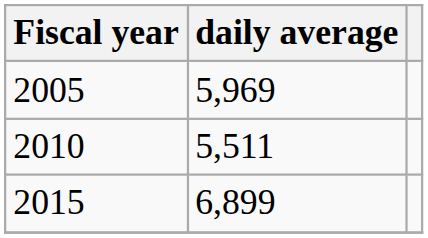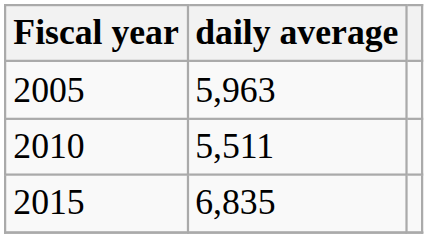 <table class="wikitable">
 <tr>
 <th>Fiscal year</th>
 <th>daily average</th>
 <th></th>
 </tr>
 <tr>
 <td>2005</td>
-<td>5,969</td>
+<td>5,963</td>
 <td></td>
 </tr>
 <tr>
 <td>2010</td>
 <td>5,511</td>
 <td></td>
 </tr>
 <tr>
 <td>2015</td>
-<td>6,899</td>
+<td>6,835</td>
 <td></td>
 </tr>
 <tr>
 </tr>
 </table>
